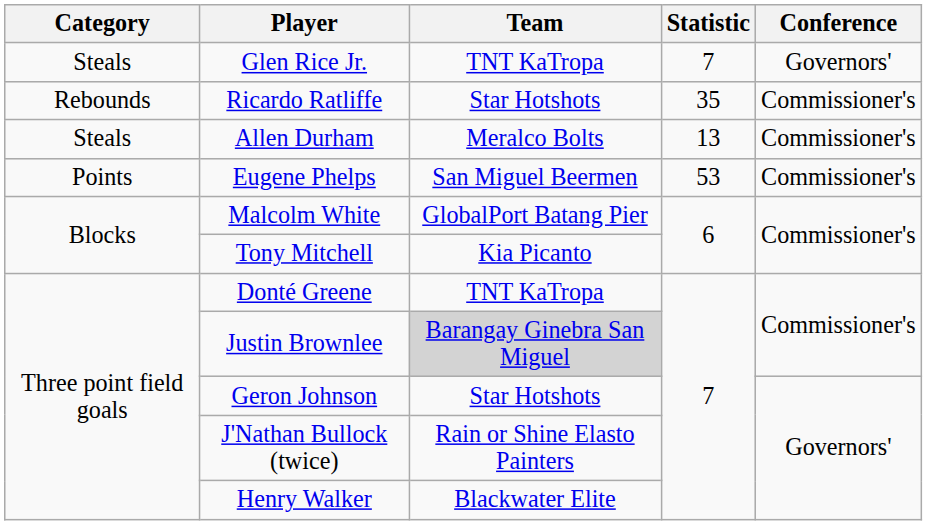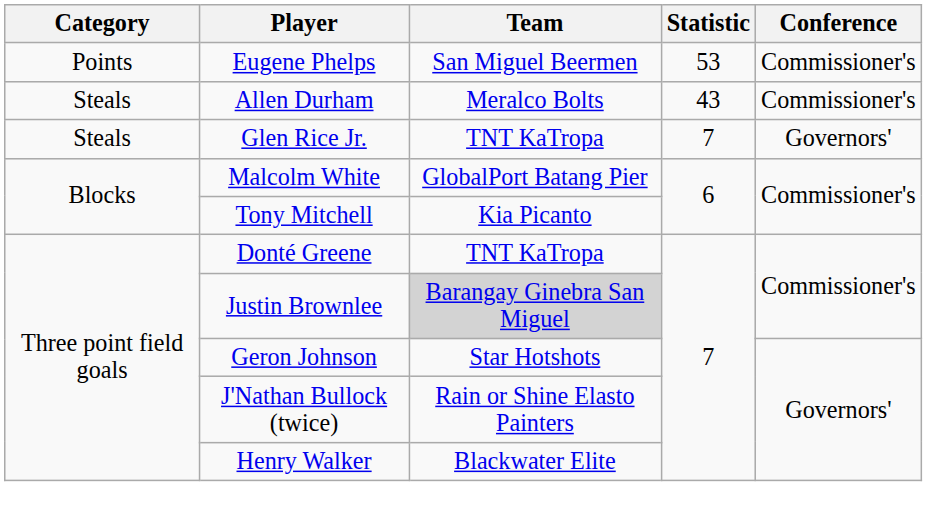 <table class="wikitable" style="text-align:center">
 <tr>
 <th>Category</th>
 <th>Player</th>
 <th>Team</th>
 <th>Statistic</th>
 <th>Conference</th>
 </tr>
 <tr>
-<td>Steals</td>
-<td><a href='#'>Glen Rice Jr.</a></td>
-<td><a href='#'>TNT KaTropa</a></td>
-<td>7</td>
-<td>Governors'</td>
-</tr>
-<tr>
-<td>Rebounds</td>
-<td><a href='#'>Ricardo Ratliffe</a></td>
-<td><a href='#'>Star Hotshots</a></td>
-<td>35</td>
+<td>Points</td>
+<td><a href='#'>Eugene Phelps</a></td>
+<td><a href='#'>San Miguel Beermen</a></td>
+<td>53</td>
 <td>Commissioner's</td>
 </tr>
 <tr>
 <td>Steals</td>
 <td><a href='#'>Allen Durham</a></td>
 <td><a href='#'>Meralco Bolts</a></td>
-<td>13</td>
+<td>43</td>
 <td>Commissioner's</td>
 </tr>
 <tr>
-<td>Points</td>
-<td><a href='#'>Eugene Phelps</a></td>
-<td><a href='#'>San Miguel Beermen</a></td>
-<td>53</td>
-<td>Commissioner's</td>
+<td>Steals</td>
+<td><a href='#'>Glen Rice Jr.</a></td>
+<td><a href='#'>TNT KaTropa</a></td>
+<td>7</td>
+<td>Governors'</td>
 </tr>
 <tr>
 <td rowspan=2>Blocks</td>
 <td><a href='#'>Malcolm White</a></td>
 <td><a href='#'>GlobalPort Batang Pier</a></td>
 <td rowspan=2>6</td>
 <td rowspan=2>Commissioner's</td>
 </tr>
 <tr>
 <td><a href='#'>Tony Mitchell</a></td>
 <td><a href='#'>Kia Picanto</a></td>
 </tr>
 <tr>
 <td rowspan=5>Three point field goals</td>
 <td><a href='#'>Donté Greene</a></td>
 <td><a href='#'>TNT KaTropa</a></td>
 <td rowspan=5>7</td>
 <td rowspan=2>Commissioner's</td>
 </tr>
 <tr>
 <td><a href='#'>Justin Brownlee</a></td>
 <td style="background: lightgrey;"><a href='#'>Barangay Ginebra San Miguel</a></td>
 </tr>
 <tr>
 <td><a href='#'>Geron Johnson</a></td>
 <td><a href='#'>Star Hotshots</a></td>
 <td rowspan=3>Governors'</td>
 </tr>
 <tr>
 <td><a href='#'>J'Nathan Bullock</a> (twice)</td>
 <td><a href='#'>Rain or Shine Elasto Painters</a></td>
 </tr>
 <tr>
 <td><a href='#'>Henry Walker</a></td>
 <td><a href='#'>Blackwater Elite</a></td>
 </tr>
 </table>
